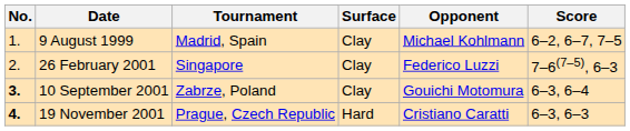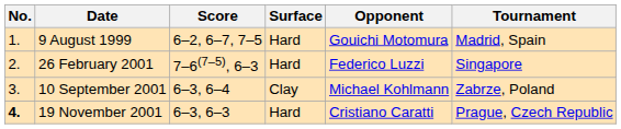 <table class="wikitable">
 <tr>
 <th>No.</th>
 <th>Date</th>
-<th>Tournament</th>
+<th>Score</th>
 <th>Surface</th>
 <th>Opponent</th>
-<th>Score</th>
+<th>Tournament</th>
 </tr>
 <tr bgcolor="moccasin">
 <td>1.</td>
 <td>9 August 1999</td>
+<td>6–2, 6–7, 7–5</td>
+<td>Hard</td>
+<td> <a href='#'>Gouichi Motomura</a></td>
 <td><a href='#'>Madrid</a>, Spain</td>
-<td>Clay</td>
-<td> <a href='#'>Michael Kohlmann</a></td>
-<td>6–2, 6–7, 7–5</td>
 </tr>
 <tr bgcolor="moccasin">
 <td>2.</td>
 <td>26 February 2001</td>
+<td>7–6<sup>(7–5)</sup>, 6–3</td>
+<td>Hard</td>
+<td> <a href='#'>Federico Luzzi</a></td>
 <td><a href='#'>Singapore</a></td>
-<td>Clay</td>
-<td> <a href='#'>Federico Luzzi</a></td>
-<td>7–6<sup>(7–5)</sup>, 6–3</td>
 </tr>
 <tr bgcolor="moccasin">
-<td><strong>3.</strong></td>
+<td>3.</td>
 <td>10 September 2001</td>
+<td>6–3, 6–4</td>
+<td>Clay</td>
+<td> <a href='#'>Michael Kohlmann</a></td>
 <td><a href='#'>Zabrze</a>, Poland</td>
-<td>Clay</td>
-<td> <a href='#'>Gouichi Motomura</a></td>
-<td>6–3, 6–4</td>
 </tr>
 <tr bgcolor="moccasin">
 <td><strong>4.</strong></td>
 <td>19 November 2001</td>
-<td><a href='#'>Prague</a>, <a href='#'>Czech Republic</a></td>
+<td>6–3, 6–3</td>
 <td>Hard</td>
 <td> <a href='#'>Cristiano Caratti</a></td>
-<td>6–3, 6–3</td>
+<td><a href='#'>Prague</a>, <a href='#'>Czech Republic</a></td>
 </tr>
 </table>
